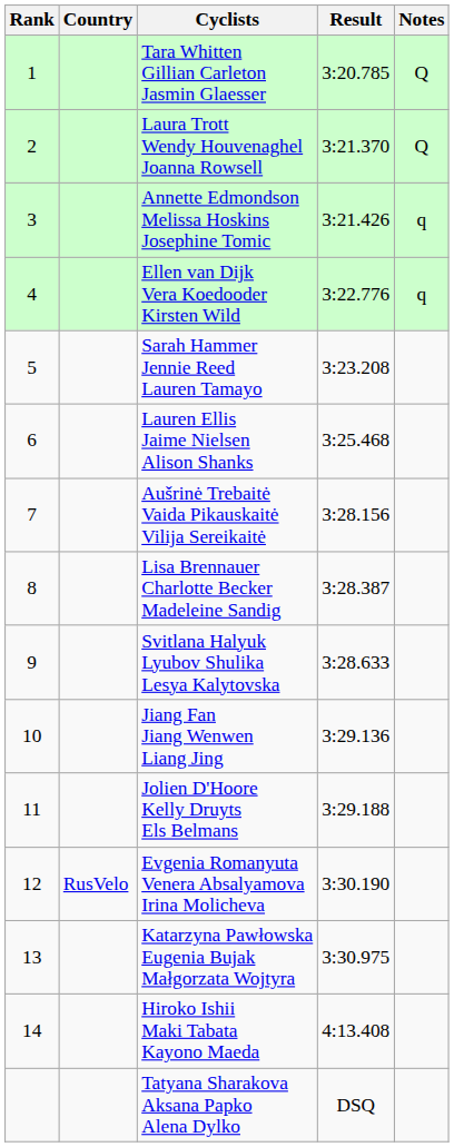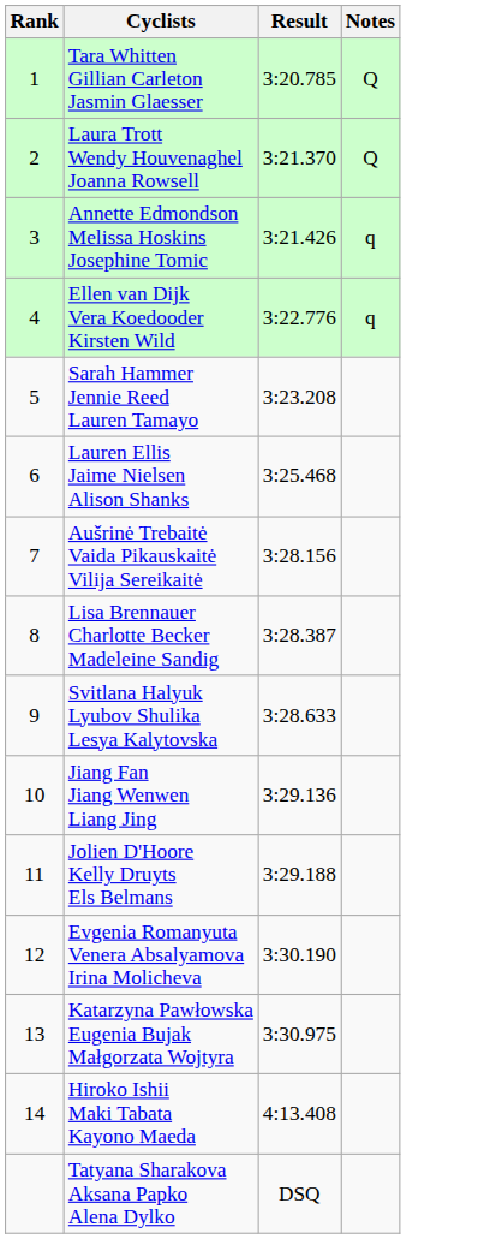 <table class="wikitable sortable" style="text-align:center;">
 <tr>
 <th>Rank</th>
-<th>Country</th>
 <th class="unsortable">Cyclists</th>
 <th>Result</th>
 <th class="unsortable">Notes</th>
 </tr>
 <tr bgcolor=ccffcc>
 <td>1</td>
-<td align="left"></td>
 <td align="left"><a href='#'>Tara Whitten</a><br><a href='#'>Gillian Carleton</a><br><a href='#'>Jasmin Glaesser</a></td>
 <td>3:20.785</td>
 <td>Q</td>
 </tr>
 <tr bgcolor=ccffcc>
 <td>2</td>
-<td align="left"></td>
 <td align="left"><a href='#'>Laura Trott</a><br><a href='#'>Wendy Houvenaghel</a><br><a href='#'>Joanna Rowsell</a></td>
 <td>3:21.370</td>
 <td>Q</td>
 </tr>
 <tr bgcolor=ccffcc>
 <td>3</td>
-<td align="left"></td>
 <td align="left"><a href='#'>Annette Edmondson</a><br><a href='#'>Melissa Hoskins</a><br><a href='#'>Josephine Tomic</a></td>
 <td>3:21.426</td>
 <td>q</td>
 </tr>
 <tr bgcolor=ccffcc>
 <td>4</td>
-<td align="left"></td>
 <td align="left"><a href='#'>Ellen van Dijk</a><br><a href='#'>Vera Koedooder</a><br><a href='#'>Kirsten Wild</a></td>
 <td>3:22.776</td>
 <td>q</td>
 </tr>
 <tr>
 <td>5</td>
-<td align="left"></td>
 <td align="left"><a href='#'>Sarah Hammer</a><br><a href='#'>Jennie Reed</a><br><a href='#'>Lauren Tamayo</a></td>
 <td>3:23.208</td>
 <td></td>
 </tr>
 <tr>
 <td>6</td>
-<td align="left"></td>
 <td align="left"><a href='#'>Lauren Ellis</a><br><a href='#'>Jaime Nielsen</a><br><a href='#'>Alison Shanks</a></td>
 <td>3:25.468</td>
 <td></td>
 </tr>
 <tr>
 <td>7</td>
-<td align="left"></td>
 <td align="left"><a href='#'>Aušrinė Trebaitė</a><br><a href='#'>Vaida Pikauskaitė</a><br><a href='#'>Vilija Sereikaitė</a></td>
 <td>3:28.156</td>
 <td></td>
 </tr>
 <tr>
 <td>8</td>
-<td align="left"></td>
 <td align="left"><a href='#'>Lisa Brennauer</a><br><a href='#'>Charlotte Becker</a><br><a href='#'>Madeleine Sandig</a></td>
 <td>3:28.387</td>
 <td></td>
 </tr>
 <tr>
 <td>9</td>
-<td align="left"></td>
 <td align="left"><a href='#'>Svitlana Halyuk</a><br><a href='#'>Lyubov Shulika</a><br><a href='#'>Lesya Kalytovska</a></td>
 <td>3:28.633</td>
 <td></td>
 </tr>
 <tr>
 <td>10</td>
-<td align="left"></td>
 <td align="left"><a href='#'>Jiang Fan</a><br><a href='#'>Jiang Wenwen</a><br><a href='#'>Liang Jing</a></td>
 <td>3:29.136</td>
 <td></td>
 </tr>
 <tr>
 <td>11</td>
-<td align="left"></td>
 <td align="left"><a href='#'>Jolien D'Hoore</a><br><a href='#'>Kelly Druyts</a><br><a href='#'>Els Belmans</a></td>
 <td>3:29.188</td>
 <td></td>
 </tr>
 <tr>
 <td>12</td>
-<td align="left"><a href='#'>RusVelo</a></td>
 <td align="left"><a href='#'>Evgenia Romanyuta</a><br><a href='#'>Venera Absalyamova</a><br><a href='#'>Irina Molicheva</a></td>
 <td>3:30.190</td>
 <td></td>
 </tr>
 <tr>
 <td>13</td>
-<td align="left"></td>
 <td align="left"><a href='#'>Katarzyna Pawłowska</a><br><a href='#'>Eugenia Bujak</a><br><a href='#'>Małgorzata Wojtyra</a></td>
 <td>3:30.975</td>
 <td></td>
 </tr>
 <tr>
 <td>14</td>
-<td align="left"></td>
 <td align="left"><a href='#'>Hiroko Ishii</a><br><a href='#'>Maki Tabata</a><br><a href='#'>Kayono Maeda</a></td>
 <td>4:13.408</td>
 <td></td>
 </tr>
 <tr>
 <td></td>
-<td align="left"></td>
 <td align="left"><a href='#'>Tatyana Sharakova</a><br><a href='#'>Aksana Papko</a><br><a href='#'>Alena Dylko</a></td>
 <td>DSQ</td>
 <td></td>
 </tr>
 </table>
